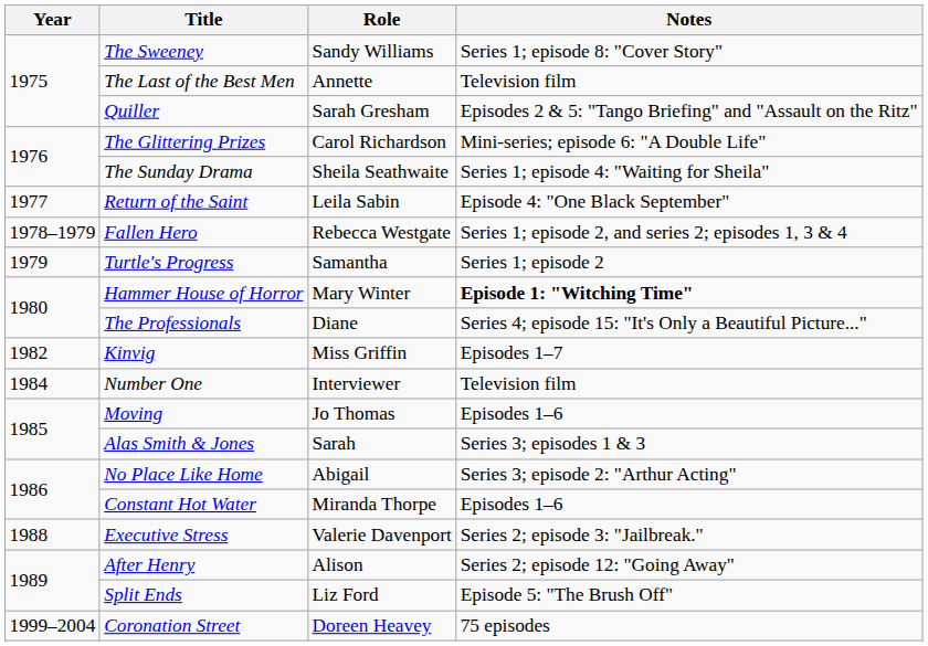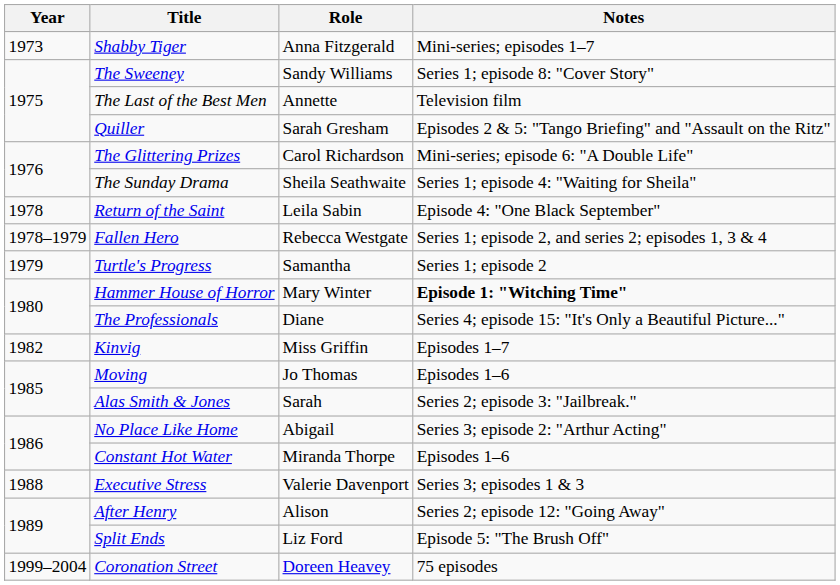 <table class="wikitable">
 <tr>
 <th>Year</th>
 <th>Title</th>
 <th>Role</th>
 <th>Notes</th>
+</tr>
+<tr>
+<td>1973</td>
+<td><em><a href='#'>Shabby Tiger</a></em></td>
+<td>Anna Fitzgerald</td>
+<td>Mini-series; episodes 1–7</td>
 </tr>
 <tr>
 <td rowspan="3">1975</td>
 <td><em><a href='#'>The Sweeney</a></em></td>
 <td>Sandy Williams</td>
 <td>Series 1; episode 8: "Cover Story"</td>
 </tr>
 <tr>
 <td><em>The Last of the Best Men</em></td>
 <td>Annette</td>
 <td>Television film</td>
 </tr>
 <tr>
 <td><em><a href='#'>Quiller</a></em></td>
 <td>Sarah Gresham</td>
 <td>Episodes 2 & 5: "Tango Briefing" and "Assault on the Ritz"</td>
 </tr>
 <tr>
 <td rowspan="2">1976</td>
 <td><em><a href='#'>The Glittering Prizes</a></em></td>
 <td>Carol Richardson</td>
 <td>Mini-series; episode 6: "A Double Life"</td>
 </tr>
 <tr>
 <td><em>The Sunday Drama</em></td>
 <td>Sheila Seathwaite</td>
 <td>Series 1; episode 4: "Waiting for Sheila"</td>
 </tr>
 <tr>
-<td>1977</td>
+<td>1978</td>
 <td><em><a href='#'>Return of the Saint</a></em></td>
 <td>Leila Sabin</td>
 <td>Episode 4: "One Black September"</td>
 </tr>
 <tr>
 <td>1978–1979</td>
 <td><em><a href='#'>Fallen Hero</a></em></td>
 <td>Rebecca Westgate</td>
 <td>Series 1; episode 2, and series 2; episodes 1, 3 & 4</td>
 </tr>
 <tr>
 <td>1979</td>
 <td><em><a href='#'>Turtle's Progress</a></em></td>
 <td>Samantha</td>
 <td>Series 1; episode 2</td>
 </tr>
 <tr>
 <td rowspan="2">1980</td>
 <td><em><a href='#'>Hammer House of Horror</a></em></td>
 <td>Mary Winter</td>
 <td><strong>Episode 1: "Witching Time"</strong></td>
 </tr>
 <tr>
 <td><em><a href='#'>The Professionals</a></em></td>
 <td>Diane</td>
 <td>Series 4; episode 15: "It's Only a Beautiful Picture..."</td>
 </tr>
 <tr>
 <td>1982</td>
 <td><em><a href='#'>Kinvig</a></em></td>
 <td>Miss Griffin</td>
 <td>Episodes 1–7</td>
 </tr>
 <tr>
-<td>1984</td>
-<td><em>Number One</em></td>
-<td>Interviewer</td>
-<td>Television film</td>
-</tr>
-<tr>
 <td rowspan="2">1985</td>
 <td><em><a href='#'>Moving</a></em></td>
 <td>Jo Thomas</td>
 <td>Episodes 1–6</td>
 </tr>
 <tr>
 <td><em><a href='#'>Alas Smith & Jones</a></em></td>
 <td>Sarah</td>
-<td>Series 3; episodes 1 & 3</td>
+<td>Series 2; episode 3: "Jailbreak."</td>
 </tr>
 <tr>
 <td rowspan="2">1986</td>
 <td><em><a href='#'>No Place Like Home</a></em></td>
 <td>Abigail</td>
 <td>Series 3; episode 2: "Arthur Acting"</td>
 </tr>
 <tr>
 <td><em><a href='#'>Constant Hot Water</a></em></td>
 <td>Miranda Thorpe</td>
 <td>Episodes 1–6</td>
 </tr>
 <tr>
 <td>1988</td>
 <td><em><a href='#'>Executive Stress</a></em></td>
 <td>Valerie Davenport</td>
-<td>Series 2; episode 3: "Jailbreak."</td>
+<td>Series 3; episodes 1 & 3</td>
 </tr>
 <tr>
 <td rowspan="2">1989</td>
 <td><em><a href='#'>After Henry</a></em></td>
 <td>Alison</td>
 <td>Series 2; episode 12: "Going Away"</td>
 </tr>
 <tr>
 <td><em><a href='#'>Split Ends</a></em></td>
 <td>Liz Ford</td>
 <td>Episode 5: "The Brush Off"</td>
 </tr>
 <tr>
 <td>1999–2004</td>
 <td><em><a href='#'>Coronation Street</a></em></td>
 <td><a href='#'>Doreen Heavey</a></td>
 <td>75 episodes</td>
 </tr>
 </table>
